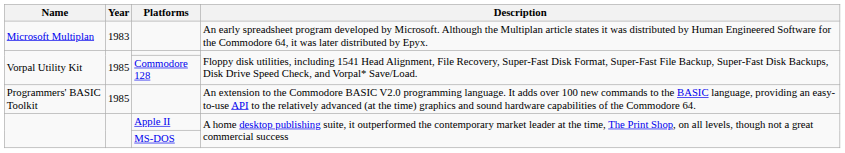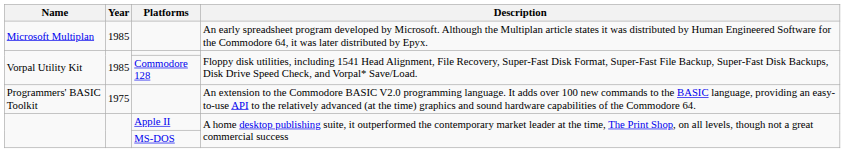 <table class="wikitable sortable">
 <tr>
 <th>Name</th>
 <th>Year</th>
 <th>Platforms</th>
 <th class="unsortable">Description</th>
 </tr>
 <tr>
 <td><a href='#'>Microsoft Multiplan</a></td>
-<td>1983</td>
+<td>1985</td>
 <td></td>
 <td>An early spreadsheet program developed by Microsoft. Although the Multiplan article states it was distributed by Human Engineered Software for the Commodore 64, it was later distributed by Epyx.</td>
 </tr>
 <tr>
 <td rowspan="2">Vorpal Utility Kit</td>
 <td rowspan="2">1985</td>
 <td></td>
 <td rowspan="2">Floppy disk utilities, including 1541 Head Alignment, File Recovery, Super-Fast Disk Format, Super-Fast File Backup, Super-Fast Disk Backups, Disk Drive Speed Check, and Vorpal* Save/Load.</td>
 </tr>
 <tr>
 <td><a href='#'>Commodore 128</a></td>
 </tr>
 <tr>
 <td>Programmers' BASIC Toolkit</td>
-<td>1985</td>
+<td>1975</td>
 <td></td>
 <td>An extension to the Commodore BASIC V2.0 programming language.  It adds over 100 new commands to the <a href='#'>BASIC</a> language, providing an easy-to-use <a href='#'>API</a> to the relatively advanced (at the time) graphics and sound hardware capabilities of the Commodore 64.</td>
 </tr>
 <tr>
 <td rowspan="2"></td>
 <td rowspan="2"></td>
 <td><a href='#'>Apple II</a></td>
 <td rowspan="2">A home <a href='#'>desktop publishing</a> suite, it outperformed the contemporary market leader at the time, <a href='#'>The Print Shop</a>, on all levels, though not a great commercial success</td>
 </tr>
 <tr>
 <td><a href='#'>MS-DOS</a></td>
 </tr>
 </table>
